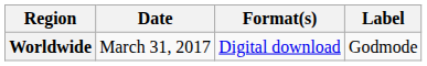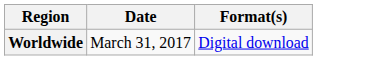 <table class="wikitable plainrowheaders">
 <tr>
 <th scope="col">Region</th>
 <th scope="col">Date</th>
 <th scope="col">Format(s)</th>
-<th scope="col">Label</th>
 </tr>
 <tr>
 <th scope="row">Worldwide</th>
 <td>March 31, 2017</td>
 <td><a href='#'>Digital download</a></td>
-<td>Godmode</td>
 </tr>
 </table>
